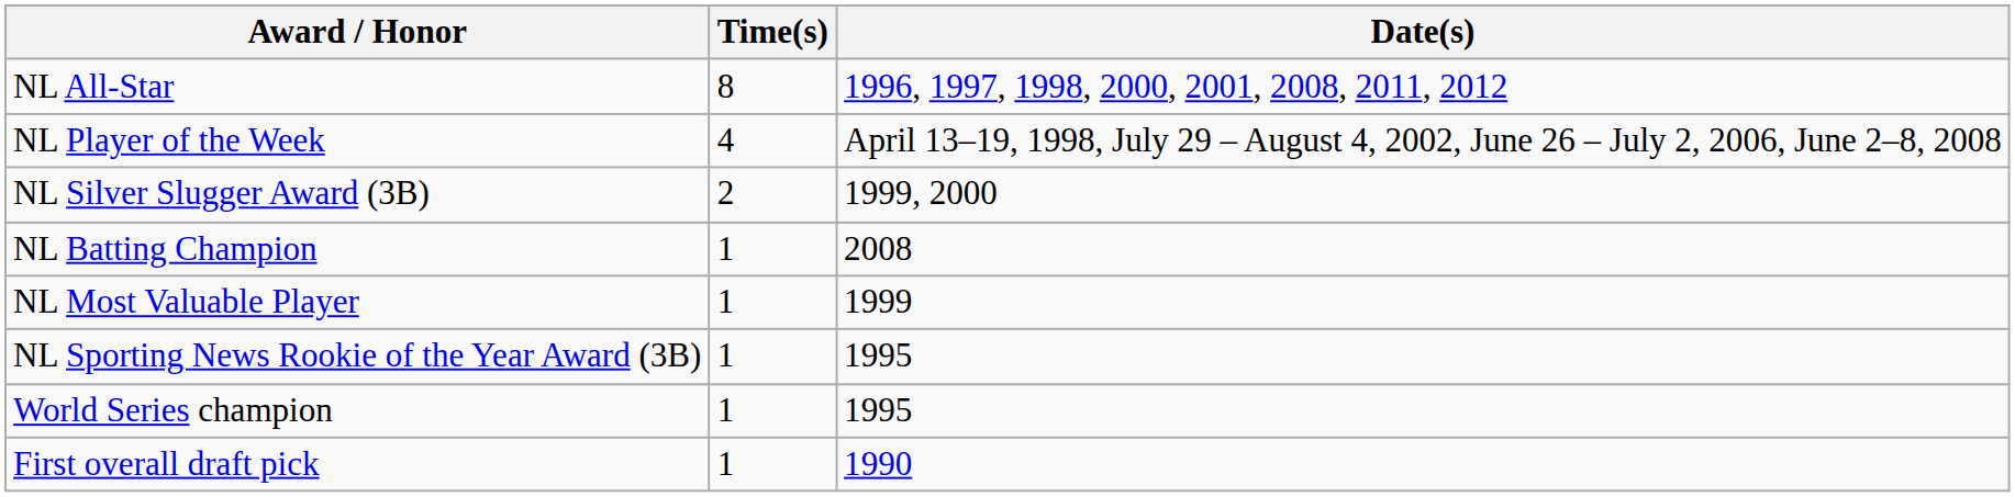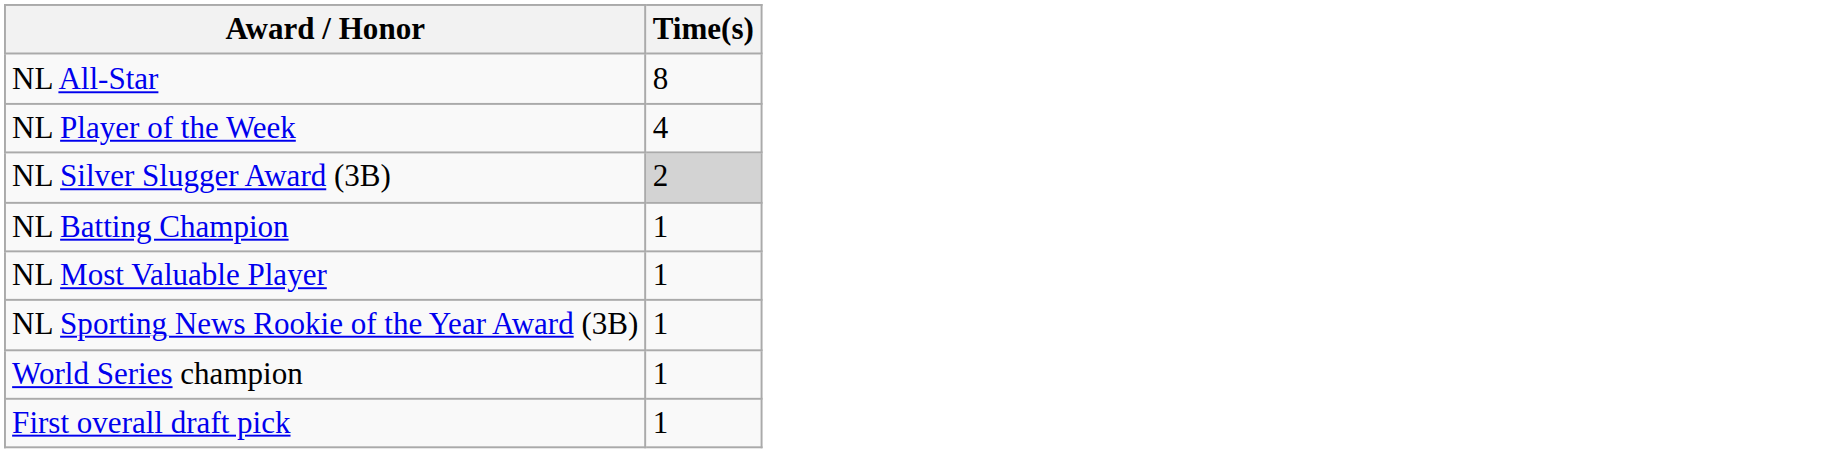 <table class="wikitable sortable">
 <tr>
 <th>Award / Honor</th>
 <th>Time(s)</th>
-<th>Date(s)</th>
 </tr>
 <tr>
 <td>NL <a href='#'>All-Star</a></td>
 <td>8</td>
-<td><a href='#'>1996</a>, <a href='#'>1997</a>, <a href='#'>1998</a>, <a href='#'>2000</a>, <a href='#'>2001</a>, <a href='#'>2008</a>, <a href='#'>2011</a>, <a href='#'>2012</a></td>
 </tr>
 <tr>
 <td>NL <a href='#'>Player of the Week</a></td>
 <td>4</td>
-<td>April 13–19, 1998, July 29 – August 4, 2002, June 26 – July 2, 2006, June 2–8, 2008</td>
 </tr>
 <tr>
 <td>NL <a href='#'>Silver Slugger Award</a> (3B)</td>
-<td>2</td>
-<td>1999, 2000</td>
+<td style="background: lightgrey;">2</td>
 </tr>
 <tr>
 <td>NL <a href='#'>Batting Champion</a></td>
 <td>1</td>
-<td>2008</td>
 </tr>
 <tr>
 <td>NL <a href='#'>Most Valuable Player</a></td>
 <td>1</td>
-<td>1999</td>
 </tr>
 <tr>
 <td>NL <a href='#'>Sporting News Rookie of the Year Award</a> (3B)</td>
 <td>1</td>
-<td>1995</td>
 </tr>
 <tr>
 <td><a href='#'>World Series</a> champion</td>
 <td>1</td>
-<td>1995</td>
 </tr>
 <tr>
 <td><a href='#'>First overall draft pick</a></td>
 <td>1</td>
-<td><a href='#'>1990</a></td>
 </tr>
 </table>
